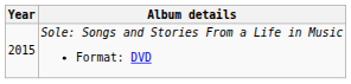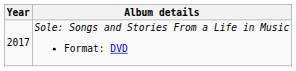 <table class="wikitable">
 <tr>
 <th>Year</th>
 <th>Album details</th>
 </tr>
 <tr>
-<td>2015</td>
+<td>2017</td>
 <td style="text-align:left;"><em>Sole: Songs and Stories From a Life in Music</em><br><ul><li>Format: <a href='#'>DVD</a></li></ul></td>
 </tr>
 </table>
